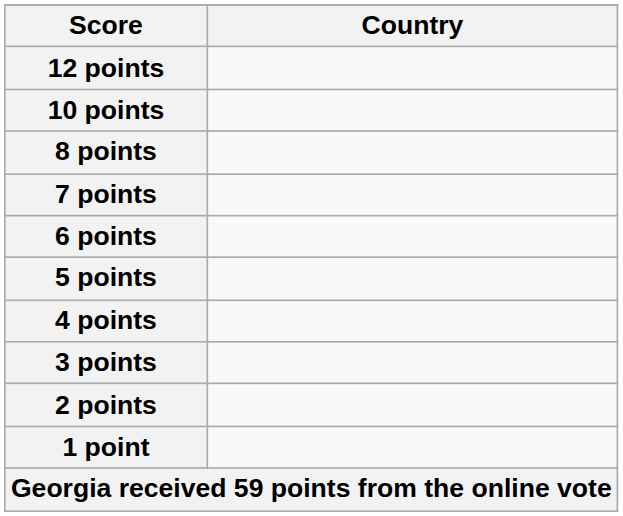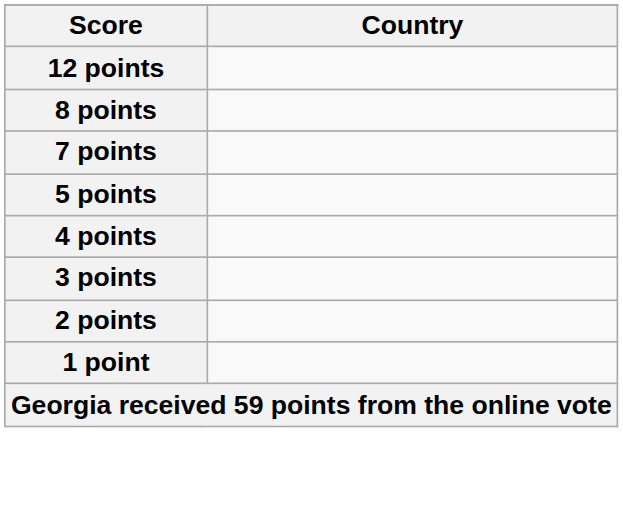 <table class="wikitable">
 <tr>
 </tr>
 <tr>
 <th scope="col" width="33%">Score</th>
 <th scope="col">Country</th>
 </tr>
 <tr>
 <th scope="row">12 points</th>
 <td></td>
 </tr>
 <tr>
-<th scope="row">10 points</th>
-<td></td>
-</tr>
-<tr>
 <th scope="row">8 points</th>
 <td></td>
 </tr>
 <tr>
 <th scope="row">7 points</th>
-<td></td>
-</tr>
-<tr>
-<th scope="row">6 points</th>
 <td></td>
 </tr>
 <tr>
 <th scope="row">5 points</th>
 <td></td>
 </tr>
 <tr>
 <th scope="row">4 points</th>
 <td></td>
 </tr>
 <tr>
 <th scope="row">3 points</th>
 <td></td>
 </tr>
 <tr>
 <th scope="row">2 points</th>
 <td></td>
 </tr>
 <tr>
 <th scope="row">1 point</th>
 <td></td>
 </tr>
 <tr>
 <th colspan="2">Georgia received 59 points from the online vote</th>
 </tr>
 </table>
